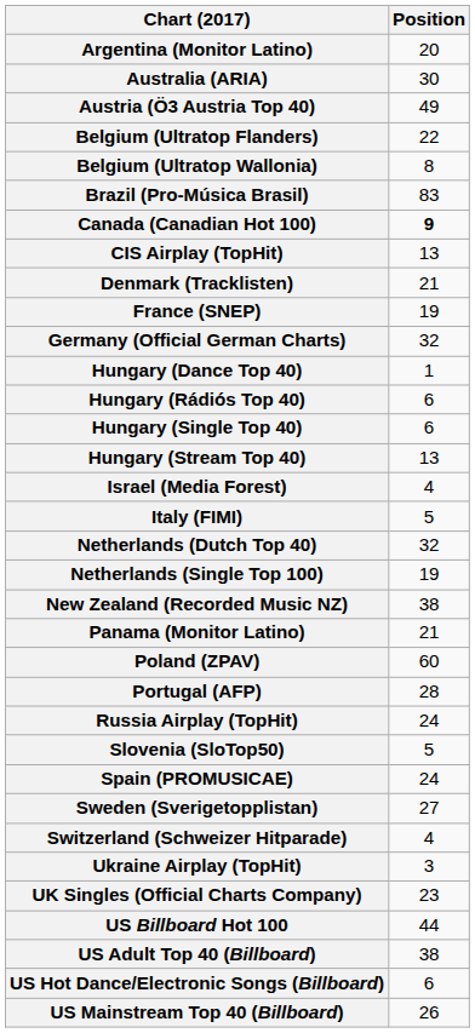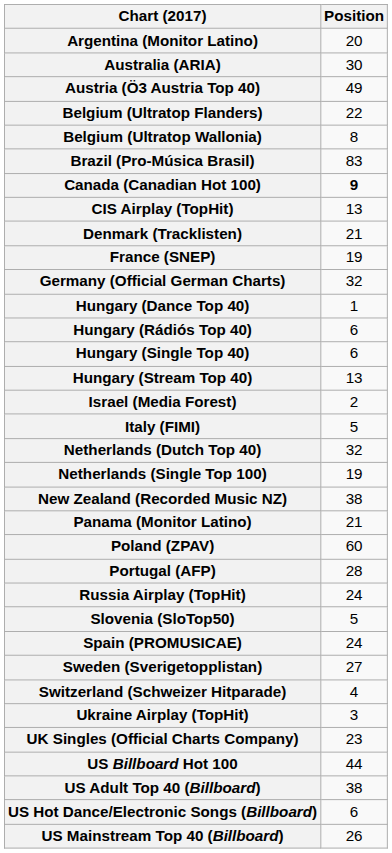 <table class="wikitable sortable plainrowheaders" style="text-align:center">
 <tr>
 <th scope="col">Chart (2017)</th>
 <th scope="col">Position</th>
 </tr>
 <tr>
 <th scope="row">Argentina (Monitor Latino)</th>
 <td>20</td>
 </tr>
 <tr>
 <th scope="row">Australia (ARIA)</th>
 <td>30</td>
 </tr>
 <tr>
 <th scope="row">Austria (Ö3 Austria Top 40)</th>
 <td>49</td>
 </tr>
 <tr>
 <th scope="row">Belgium (Ultratop Flanders)</th>
 <td>22</td>
 </tr>
 <tr>
 <th scope="row">Belgium (Ultratop Wallonia)</th>
 <td>8</td>
 </tr>
 <tr>
 <th scope="row">Brazil (Pro-Música Brasil)</th>
 <td>83</td>
 </tr>
 <tr>
 <th scope="row">Canada (Canadian Hot 100)</th>
 <td><strong>9</strong></td>
 </tr>
 <tr>
 <th scope="row">CIS Airplay (TopHit)</th>
 <td>13</td>
 </tr>
 <tr>
 <th scope="row">Denmark (Tracklisten)</th>
 <td>21</td>
 </tr>
 <tr>
 <th scope="row">France (SNEP)</th>
 <td>19</td>
 </tr>
 <tr>
 <th scope="row">Germany (Official German Charts)</th>
 <td>32</td>
 </tr>
 <tr>
 <th scope="row">Hungary (Dance Top 40)</th>
 <td>1</td>
 </tr>
 <tr>
 <th scope="row">Hungary (Rádiós Top 40)</th>
 <td>6</td>
 </tr>
 <tr>
 <th scope="row">Hungary (Single Top 40)</th>
 <td>6</td>
 </tr>
 <tr>
 <th scope="row">Hungary (Stream Top 40)</th>
 <td>13</td>
 </tr>
 <tr>
 <th scope="row">Israel (Media Forest)</th>
-<td>4</td>
+<td>2</td>
 </tr>
 <tr>
 <th scope="row">Italy (FIMI)</th>
 <td>5</td>
 </tr>
 <tr>
 <th scope="row">Netherlands (Dutch Top 40)</th>
 <td>32</td>
 </tr>
 <tr>
 <th scope="row">Netherlands (Single Top 100)</th>
 <td>19</td>
 </tr>
 <tr>
 <th scope="row">New Zealand (Recorded Music NZ)</th>
 <td>38</td>
 </tr>
 <tr>
 <th scope="row">Panama (Monitor Latino)</th>
 <td>21</td>
 </tr>
 <tr>
 <th scope="row">Poland (ZPAV)</th>
 <td>60</td>
 </tr>
 <tr>
 <th scope="row">Portugal (AFP)</th>
 <td>28</td>
 </tr>
 <tr>
 <th scope="row">Russia Airplay (TopHit)</th>
 <td>24</td>
 </tr>
 <tr>
 <th scope="row">Slovenia (SloTop50)</th>
 <td>5</td>
 </tr>
 <tr>
 <th scope="row">Spain (PROMUSICAE)</th>
 <td>24</td>
 </tr>
 <tr>
 <th scope="row">Sweden (Sverigetopplistan)</th>
 <td>27</td>
 </tr>
 <tr>
 <th scope="row">Switzerland (Schweizer Hitparade)</th>
 <td>4</td>
 </tr>
 <tr>
 <th scope="row">Ukraine Airplay (TopHit)</th>
 <td>3</td>
 </tr>
 <tr>
 <th scope="row">UK Singles (Official Charts Company)</th>
 <td>23</td>
 </tr>
 <tr>
 <th scope="row">US <em>Billboard</em> Hot 100</th>
 <td>44</td>
 </tr>
 <tr>
 <th scope="row">US Adult Top 40 (<em>Billboard</em>)</th>
 <td>38</td>
 </tr>
 <tr>
 <th scope="row">US Hot Dance/Electronic Songs (<em>Billboard</em>)</th>
 <td>6</td>
 </tr>
 <tr>
 <th scope="row">US Mainstream Top 40 (<em>Billboard</em>)</th>
 <td>26</td>
 </tr>
 </table>
